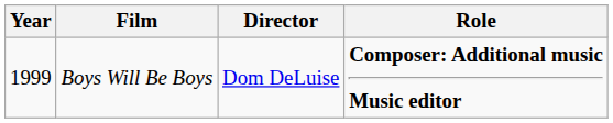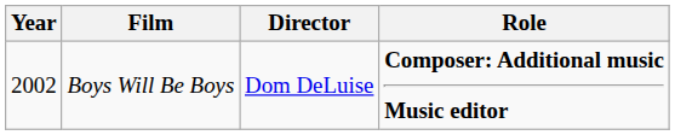 <table class="wikitable">
 <tr>
 <th>Year</th>
 <th>Film</th>
 <th>Director</th>
 <th>Role</th>
 </tr>
 <tr>
-<td>1999</td>
+<td>2002</td>
 <td><em>Boys Will Be Boys</em></td>
 <td><a href='#'>Dom DeLuise</a></td>
 <td><strong>Composer: Additional music<hr>Music editor</strong></td>
 </tr>
 </table>
